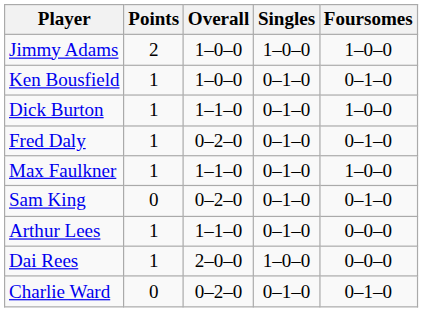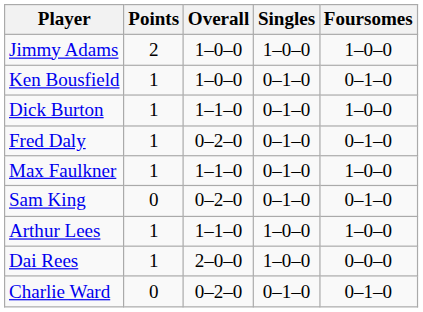 <table class="wikitable sortable" style="text-align:center">
 <tr>
 <th>Player</th>
 <th>Points</th>
 <th>Overall</th>
 <th>Singles</th>
 <th>Foursomes</th>
 </tr>
 <tr>
 <td align=left><a href='#'>Jimmy Adams</a></td>
 <td>2</td>
 <td>1–0–0</td>
 <td>1–0–0</td>
 <td>1–0–0</td>
 </tr>
 <tr>
 <td align=left><a href='#'>Ken Bousfield</a></td>
 <td>1</td>
 <td>1–0–0</td>
 <td>0–1–0</td>
 <td>0–1–0</td>
 </tr>
 <tr>
 <td align=left><a href='#'>Dick Burton</a></td>
 <td>1</td>
 <td>1–1–0</td>
 <td>0–1–0</td>
 <td>1–0–0</td>
 </tr>
 <tr>
 <td align=left><a href='#'>Fred Daly</a></td>
 <td>1</td>
 <td>0–2–0</td>
 <td>0–1–0</td>
 <td>0–1–0</td>
 </tr>
 <tr>
 <td align=left><a href='#'>Max Faulkner</a></td>
 <td>1</td>
 <td>1–1–0</td>
 <td>0–1–0</td>
 <td>1–0–0</td>
 </tr>
 <tr>
 <td align=left><a href='#'>Sam King</a></td>
 <td>0</td>
 <td>0–2–0</td>
 <td>0–1–0</td>
 <td>0–1–0</td>
 </tr>
 <tr>
 <td align=left><a href='#'>Arthur Lees</a></td>
 <td>1</td>
 <td>1–1–0</td>
-<td>0–1–0</td>
-<td>0–0–0</td>
+<td>1–0–0</td>
+<td>1–0–0</td>
 </tr>
 <tr>
 <td align=left><a href='#'>Dai Rees</a></td>
 <td>1</td>
 <td>2–0–0</td>
 <td>1–0–0</td>
 <td>0–0–0</td>
 </tr>
 <tr>
 <td align=left><a href='#'>Charlie Ward</a></td>
 <td>0</td>
 <td>0–2–0</td>
 <td>0–1–0</td>
 <td>0–1–0</td>
 </tr>
 </table>
